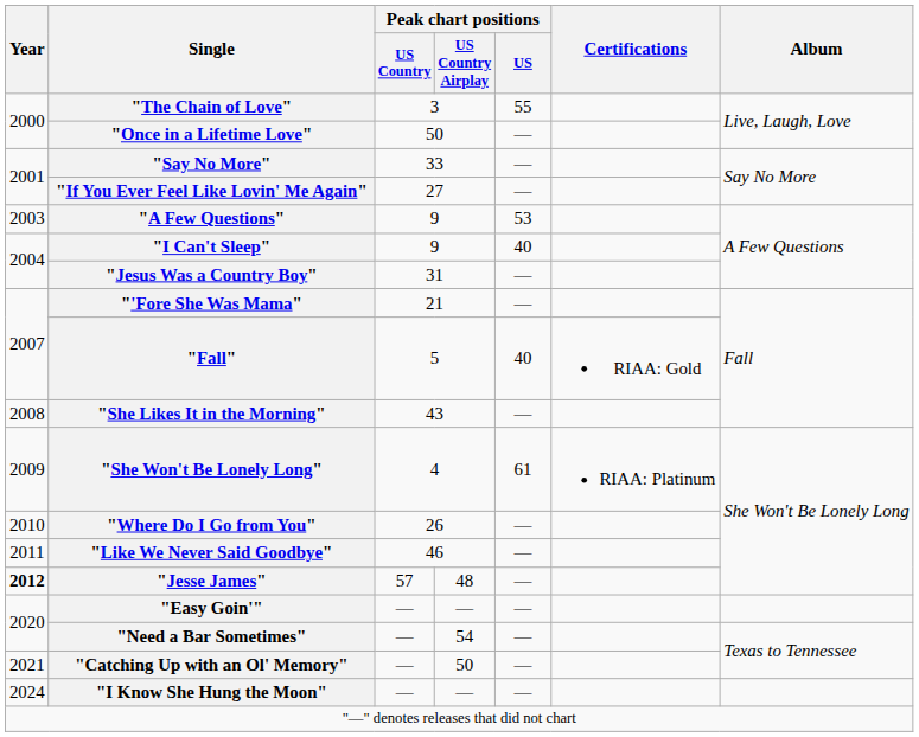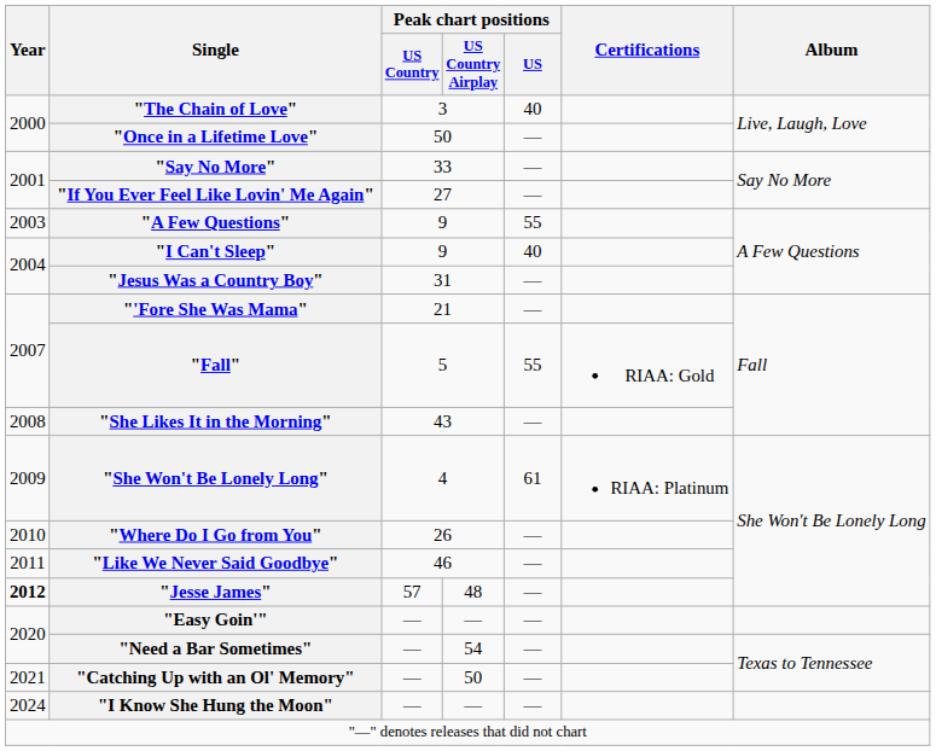 <table class="wikitable plainrowheaders" style="text-align:center;">
 <tr>
 <th rowspan="2">Year</th>
 <th rowspan="2" style="width:18em;">Single</th>
 <th colspan="3">Peak chart positions</th>
 <th rowspan="2"><a href='#'>Certifications</a></th>
 <th rowspan="2">Album</th>
 </tr>
 <tr style="font-size:smaller;">
 <th width="45"><a href='#'>US Country</a><br></th>
 <th width="45"><a href='#'>US Country Airplay</a><br></th>
 <th width="45"><a href='#'>US</a><br></th>
 </tr>
 <tr>
 <td rowspan="2">2000</td>
 <th scope="row">"<a href='#'>The Chain of Love</a>"</th>
 <td colspan="2">3</td>
-<td>55</td>
+<td>40</td>
 <td></td>
 <td rowspan="2" align="left"><em>Live, Laugh, Love</em></td>
 </tr>
 <tr>
 <th scope="row">"<a href='#'>Once in a Lifetime Love</a>"</th>
 <td colspan="2">50</td>
 <td>—</td>
 <td></td>
 </tr>
 <tr>
 <td rowspan="2">2001</td>
 <th scope="row">"<a href='#'>Say No More</a>"</th>
 <td colspan="2">33</td>
 <td>—</td>
 <td></td>
 <td rowspan="2" align="left"><em>Say No More</em></td>
 </tr>
 <tr>
 <th scope="row">"<a href='#'>If You Ever Feel Like Lovin' Me Again</a>"</th>
 <td colspan="2">27</td>
 <td>—</td>
 <td></td>
 </tr>
 <tr>
 <td>2003</td>
 <th scope="row">"<a href='#'>A Few Questions</a>"</th>
 <td colspan="2">9</td>
-<td>53</td>
+<td>55</td>
 <td></td>
 <td rowspan="3" align="left"><em>A Few Questions</em></td>
 </tr>
 <tr>
 <td rowspan="2">2004</td>
 <th scope="row">"<a href='#'>I Can't Sleep</a>"</th>
 <td colspan="2">9</td>
 <td>40</td>
 <td></td>
 </tr>
 <tr>
 <th scope="row">"<a href='#'>Jesus Was a Country Boy</a>"</th>
 <td colspan="2">31</td>
 <td>—</td>
 <td></td>
 </tr>
 <tr>
 <td rowspan="2">2007</td>
 <th scope="row">"<a href='#'>'Fore She Was Mama</a>"</th>
 <td colspan="2">21</td>
 <td>—</td>
 <td></td>
 <td rowspan="3" align="left"><em>Fall</em></td>
 </tr>
 <tr>
 <th scope="row">"<a href='#'>Fall</a>"</th>
 <td colspan="2">5</td>
-<td>40</td>
+<td>55</td>
 <td><br><ul><li>RIAA: Gold</li></ul></td>
 </tr>
 <tr>
 <td>2008</td>
 <th scope="row">"<a href='#'>She Likes It in the Morning</a>"</th>
 <td colspan="2">43</td>
 <td>—</td>
 <td></td>
 </tr>
 <tr>
 <td>2009</td>
 <th scope="row">"<a href='#'>She Won't Be Lonely Long</a>"</th>
 <td colspan="2">4</td>
 <td>61</td>
 <td><br><ul><li>RIAA: Platinum</li></ul></td>
 <td rowspan="4" align="left"><em>She Won't Be Lonely Long</em></td>
 </tr>
 <tr>
 <td>2010</td>
 <th scope="row">"<a href='#'>Where Do I Go from You</a>"</th>
 <td colspan="2">26</td>
 <td>—</td>
 <td></td>
 </tr>
 <tr>
 <td>2011</td>
 <th scope="row">"<a href='#'>Like We Never Said Goodbye</a>"</th>
 <td colspan="2">46</td>
 <td>—</td>
 <td></td>
 </tr>
 <tr>
 <td><strong>2012</strong></td>
 <th scope="row">"<a href='#'>Jesse James</a>"</th>
 <td>57</td>
 <td>48</td>
 <td>—</td>
 <td></td>
 </tr>
 <tr>
 <td rowspan="2">2020</td>
 <th scope="row">"Easy Goin'"</th>
 <td>—</td>
 <td>—</td>
 <td>—</td>
 <td></td>
 <td></td>
 </tr>
 <tr>
 <th scope="row">"Need a Bar Sometimes"</th>
 <td>—</td>
 <td>54</td>
 <td>—</td>
 <td></td>
 <td rowspan="2" align="left"><em>Texas to Tennessee</em></td>
 </tr>
 <tr>
 <td>2021</td>
 <th scope="row">"Catching Up with an Ol' Memory"</th>
 <td>—</td>
 <td>50</td>
 <td>—</td>
 <td></td>
 </tr>
 <tr>
 <td>2024</td>
 <th scope="row">"I Know She Hung the Moon"</th>
 <td>—</td>
 <td>—</td>
 <td>—</td>
 <td></td>
 <td></td>
 </tr>
 <tr>
 <td colspan="8" style="font-size:85%">"—" denotes releases that did not chart</td>
 </tr>
 </table>
